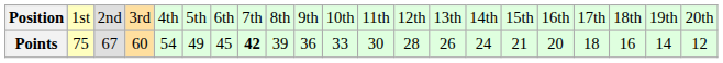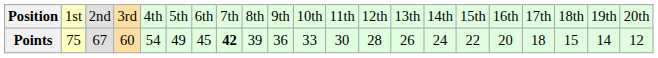 <table class="wikitable" style="font-size:85%; text-align: center;">
 <tr>
 <th>Position</th>
 <td style="background:#FFFFBF;">1st</td>
 <td style="background:#DFDFDF;">2nd</td>
 <td style="background:#FFDF9F;">3rd</td>
 <td style="background:#DFFFDF;">4th</td>
 <td style="background:#DFFFDF;">5th</td>
 <td style="background:#DFFFDF;">6th</td>
 <td style="background:#DFFFDF;">7th</td>
 <td style="background:#DFFFDF;">8th</td>
 <td style="background:#DFFFDF;">9th</td>
 <td style="background:#DFFFDF;">10th</td>
 <td style="background:#DFFFDF;">11th</td>
 <td style="background:#DFFFDF;">12th</td>
 <td style="background:#DFFFDF;">13th</td>
 <td style="background:#DFFFDF;">14th</td>
 <td style="background:#DFFFDF;">15th</td>
 <td style="background:#DFFFDF;">16th</td>
 <td style="background:#DFFFDF;">17th</td>
 <td style="background:#DFFFDF;">18th</td>
 <td style="background:#DFFFDF;">19th</td>
 <td style="background:#DFFFDF;">20th</td>
 </tr>
 <tr>
 <th>Points</th>
 <td style="background:#FFFFBF;">75</td>
 <td style="background:#DFDFDF;">67</td>
 <td style="background:#FFDF9F;">60</td>
 <td style="background:#DFFFDF;">54</td>
 <td style="background:#DFFFDF;">49</td>
 <td style="background:#DFFFDF;">45</td>
 <td style="background:#DFFFDF;"><strong>42</strong></td>
 <td style="background:#DFFFDF;">39</td>
 <td style="background:#DFFFDF;">36</td>
 <td style="background:#DFFFDF;">33</td>
 <td style="background:#DFFFDF;">30</td>
 <td style="background:#DFFFDF;">28</td>
 <td style="background:#DFFFDF;">26</td>
 <td style="background:#DFFFDF;">24</td>
-<td style="background:#DFFFDF;">21</td>
+<td style="background:#DFFFDF;">22</td>
 <td style="background:#DFFFDF;">20</td>
 <td style="background:#DFFFDF;">18</td>
-<td style="background:#DFFFDF;">16</td>
+<td style="background:#DFFFDF;">15</td>
 <td style="background:#DFFFDF;">14</td>
 <td style="background:#DFFFDF;">12</td>
 </tr>
 </table>
